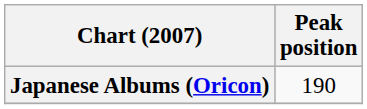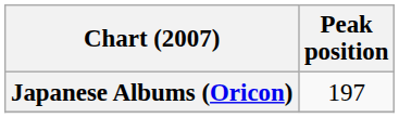 <table class="wikitable sortable plainrowheaders" style="text-align:center">
 <tr>
 <th scope="col">Chart (2007)</th>
 <th scope="col">Peak<br>position</th>
 </tr>
 <tr>
 <th scope="row">Japanese Albums (<a href='#'>Oricon</a>)</th>
-<td style="text-align:center;">190</td>
+<td style="text-align:center;">197</td>
 </tr>
 <tr>
 </tr>
 <tr>
 </tr>
 <tr>
 </tr>
 <tr>
 </tr>
 <tr>
 </tr>
 </table>
